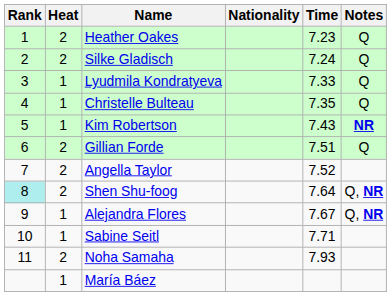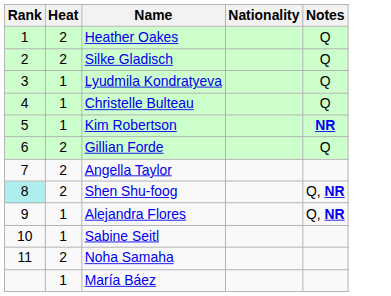 <table class="wikitable sortable" style="text-align:center">
 <tr>
 <th>Rank</th>
 <th>Heat</th>
 <th>Name</th>
 <th>Nationality</th>
-<th>Time</th>
 <th>Notes</th>
 </tr>
 <tr bgcolor=ccffcc>
 <td>1</td>
 <td>2</td>
 <td align="left"><a href='#'>Heather Oakes</a></td>
 <td align=left></td>
-<td>7.23</td>
 <td>Q</td>
 </tr>
 <tr bgcolor=ccffcc>
 <td>2</td>
 <td>2</td>
 <td align="left"><a href='#'>Silke Gladisch</a></td>
 <td align=left></td>
-<td>7.24</td>
 <td>Q</td>
 </tr>
 <tr bgcolor=ccffcc>
 <td>3</td>
 <td>1</td>
 <td align="left"><a href='#'>Lyudmila Kondratyeva</a></td>
 <td align=left></td>
-<td>7.33</td>
 <td>Q</td>
 </tr>
 <tr bgcolor=ccffcc>
 <td>4</td>
 <td>1</td>
 <td align="left"><a href='#'>Christelle Bulteau</a></td>
 <td align=left></td>
-<td>7.35</td>
 <td>Q</td>
 </tr>
 <tr bgcolor=ccffcc>
 <td>5</td>
 <td>1</td>
 <td align="left"><a href='#'>Kim Robertson</a></td>
 <td align=left></td>
-<td>7.43</td>
 <td><strong><a href='#'>NR</a></strong></td>
 </tr>
 <tr bgcolor=ccffcc>
 <td>6</td>
 <td>2</td>
 <td align="left"><a href='#'>Gillian Forde</a></td>
 <td align=left></td>
-<td>7.51</td>
 <td>Q</td>
 </tr>
 <tr>
 <td>7</td>
 <td>2</td>
 <td align="left"><a href='#'>Angella Taylor</a></td>
 <td align=left></td>
-<td>7.52</td>
 <td></td>
 </tr>
 <tr>
 <td style="background: paleturquoise;">8</td>
 <td>2</td>
 <td align="left"><a href='#'>Shen Shu-foog</a></td>
 <td align=left></td>
-<td>7.64</td>
 <td>Q, <strong><a href='#'>NR</a></strong></td>
 </tr>
 <tr>
 <td>9</td>
 <td>1</td>
 <td align="left"><a href='#'>Alejandra Flores</a></td>
 <td align=left></td>
-<td>7.67</td>
 <td>Q, <strong><a href='#'>NR</a></strong></td>
 </tr>
 <tr>
 <td>10</td>
 <td>1</td>
 <td align="left"><a href='#'>Sabine Seitl</a></td>
 <td align=left></td>
-<td>7.71</td>
 <td></td>
 </tr>
 <tr>
 <td>11</td>
 <td>2</td>
 <td align="left"><a href='#'>Noha Samaha</a></td>
 <td align=left></td>
-<td>7.93</td>
 <td></td>
 </tr>
 <tr>
 <td></td>
 <td>1</td>
 <td align="left"><a href='#'>María Báez</a></td>
 <td align=left></td>
 <td></td>
-<td></td>
 </tr>
 </table>
